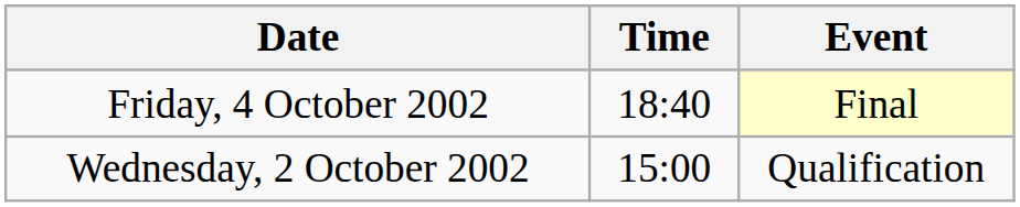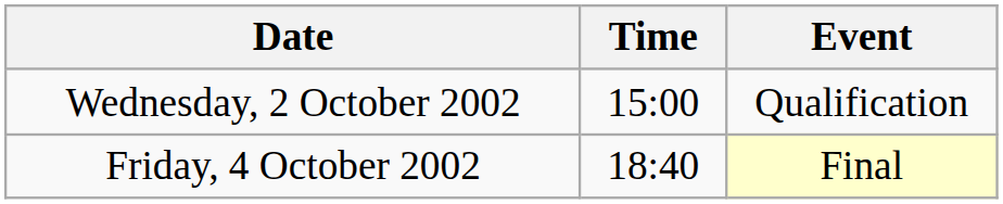 <table class = "wikitable" style="text-align:center;">
 <tr>
 <th width=220>Date</th>
 <th width=50>Time</th>
 <th width=100>Event</th>
 </tr>
 <tr>
+<td>Wednesday, 2 October 2002</td>
+<td>15:00</td>
+<td>Qualification</td>
+</tr>
+<tr>
 <td>Friday, 4 October 2002</td>
 <td>18:40</td>
 <td bgcolor=ffffcc>Final</td>
 </tr>
-<tr>
-<td>Wednesday, 2 October 2002</td>
-<td>15:00</td>
-<td>Qualification</td>
-</tr>
 </table>
